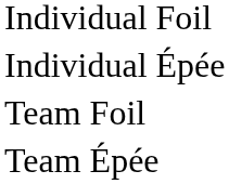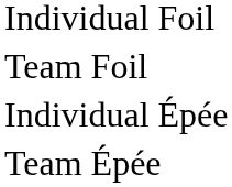 <table>
 <tr>
 <td>Individual Foil</td>
-<td></td>
-<td></td>
-<td><br></td>
-</tr>
-<tr>
-<td>Individual Épée</td>
 <td></td>
 <td></td>
 <td><br></td>
 </tr>
 <tr>
 <td>Team Foil</td>
 <td></td>
 <td></td>
 <td></td>
 </tr>
 <tr>
+<td>Individual Épée</td>
+<td></td>
+<td></td>
+<td><br></td>
+</tr>
+<tr>
 <td>Team Épée</td>
 <td></td>
 <td></td>
 <td></td>
 </tr>
 </table>
